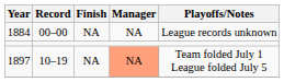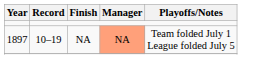 <table class="wikitable" style="text-align:center">
 <tr>
 <th>Year</th>
 <th>Record</th>
 <th>Finish</th>
 <th>Manager</th>
 <th>Playoffs/Notes</th>
-</tr>
-<tr align=center>
-<td>1884</td>
-<td>00–00</td>
-<td>NA</td>
-<td>NA</td>
-<td>League records unknown</td>
 </tr>
 <tr align=center>
 <td></td>
 </tr>
 <tr align=center>
 <td>1897</td>
 <td>10–19</td>
 <td>NA</td>
 <td style="background: lightsalmon;">NA</td>
 <td>Team folded July 1<br>League folded July 5</td>
 </tr>
 <tr align=center>
 </tr>
 <tr>
 </tr>
 </table>
